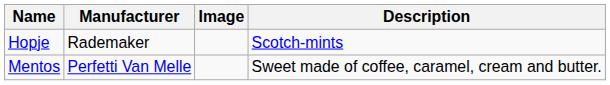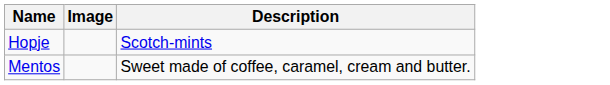 <table class="wikitable sortable">
 <tr>
 <th>Name</th>
-<th>Manufacturer</th>
 <th class="unsortable">Image</th>
 <th>Description</th>
 </tr>
 <tr>
 <td><a href='#'>Hopje</a></td>
-<td>Rademaker</td>
 <td></td>
 <td><a href='#'>Scotch-mints</a></td>
 </tr>
 <tr>
 <td><a href='#'>Mentos</a></td>
-<td><a href='#'>Perfetti Van Melle</a></td>
 <td></td>
 <td>Sweet made of coffee, caramel, cream and butter.</td>
 </tr>
 </table>
